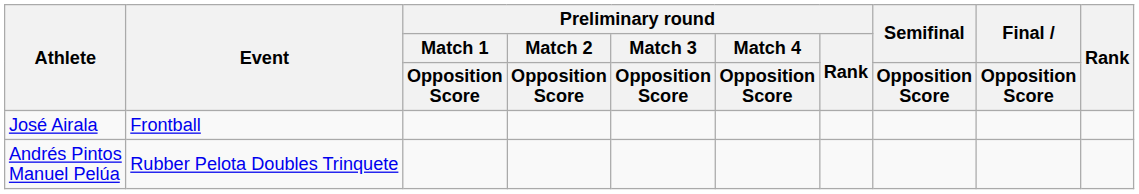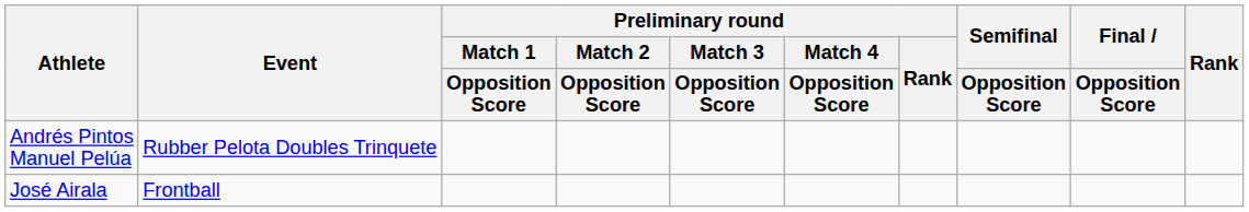 <table class="wikitable" border="1" style="font-size:90%">
 <tr>
 <th rowspan=3>Athlete</th>
 <th rowspan=3>Event</th>
 <th colspan=5>Preliminary round</th>
 <th rowspan=2>Semifinal</th>
 <th rowspan=2>Final / </th>
 <th rowspan=3>Rank</th>
 </tr>
 <tr>
 <th>Match 1</th>
 <th>Match 2</th>
 <th>Match 3</th>
 <th>Match 4</th>
 <th rowspan=2>Rank</th>
 </tr>
 <tr>
 <th>Opposition<br>Score</th>
 <th>Opposition<br>Score</th>
 <th>Opposition<br>Score</th>
 <th>Opposition<br>Score</th>
 <th>Opposition<br>Score</th>
 <th>Opposition<br>Score</th>
 </tr>
 <tr align=center>
+<td align=left><a href='#'>Andrés Pintos</a><br><a href='#'>Manuel Pelúa</a></td>
+<td align=left><a href='#'>Rubber Pelota Doubles Trinquete</a></td>
+<td></td>
+<td></td>
+<td></td>
+<td></td>
+<td></td>
+<td></td>
+<td></td>
+<td></td>
+</tr>
+<tr align=center>
 <td align=left><a href='#'>José Airala</a></td>
 <td align=left><a href='#'>Frontball</a></td>
 <td></td>
 <td></td>
 <td></td>
 <td></td>
 <td></td>
 <td></td>
 <td></td>
 <td></td>
 </tr>
-<tr align=center>
-<td align=left><a href='#'>Andrés Pintos</a><br><a href='#'>Manuel Pelúa</a></td>
-<td align=left><a href='#'>Rubber Pelota Doubles Trinquete</a></td>
-<td></td>
-<td></td>
-<td></td>
-<td></td>
-<td></td>
-<td></td>
-<td></td>
-<td></td>
-</tr>
 </table>
